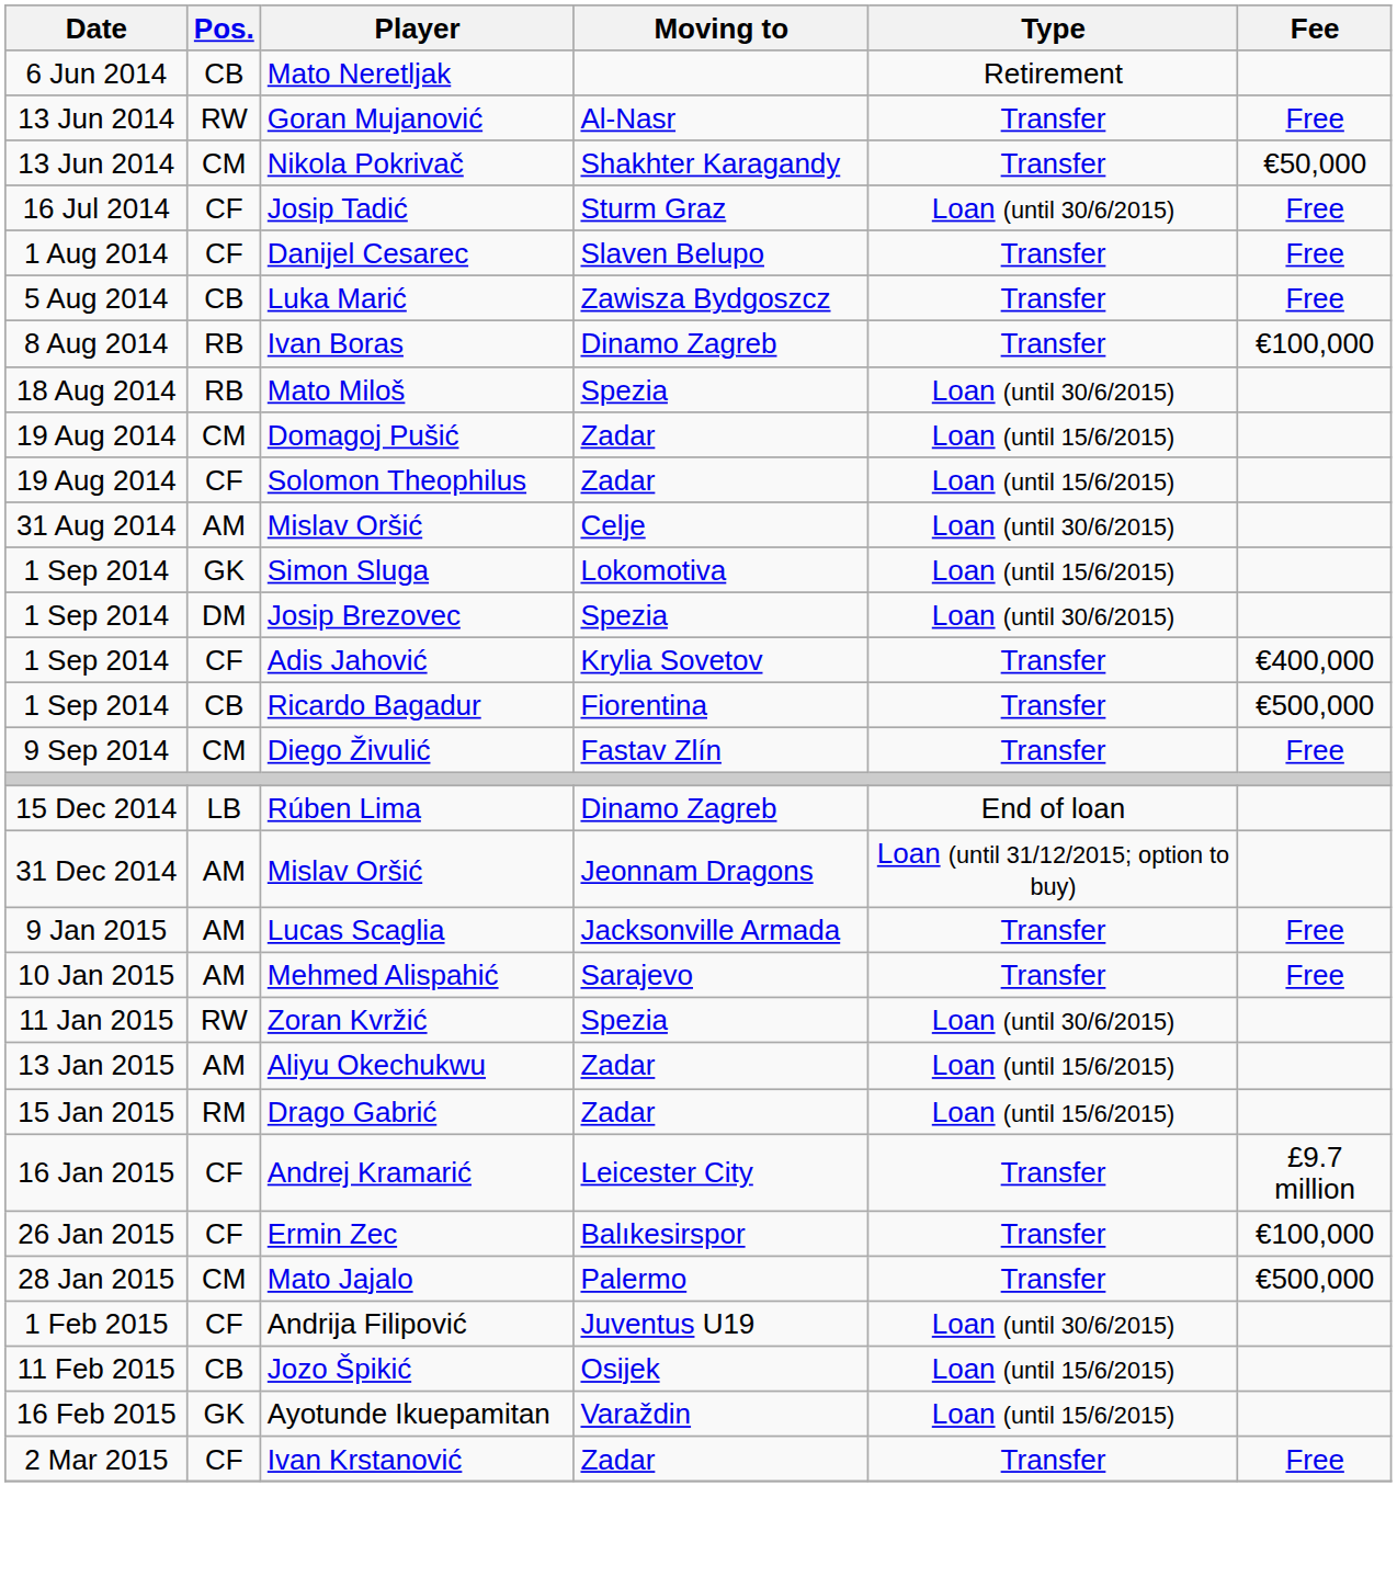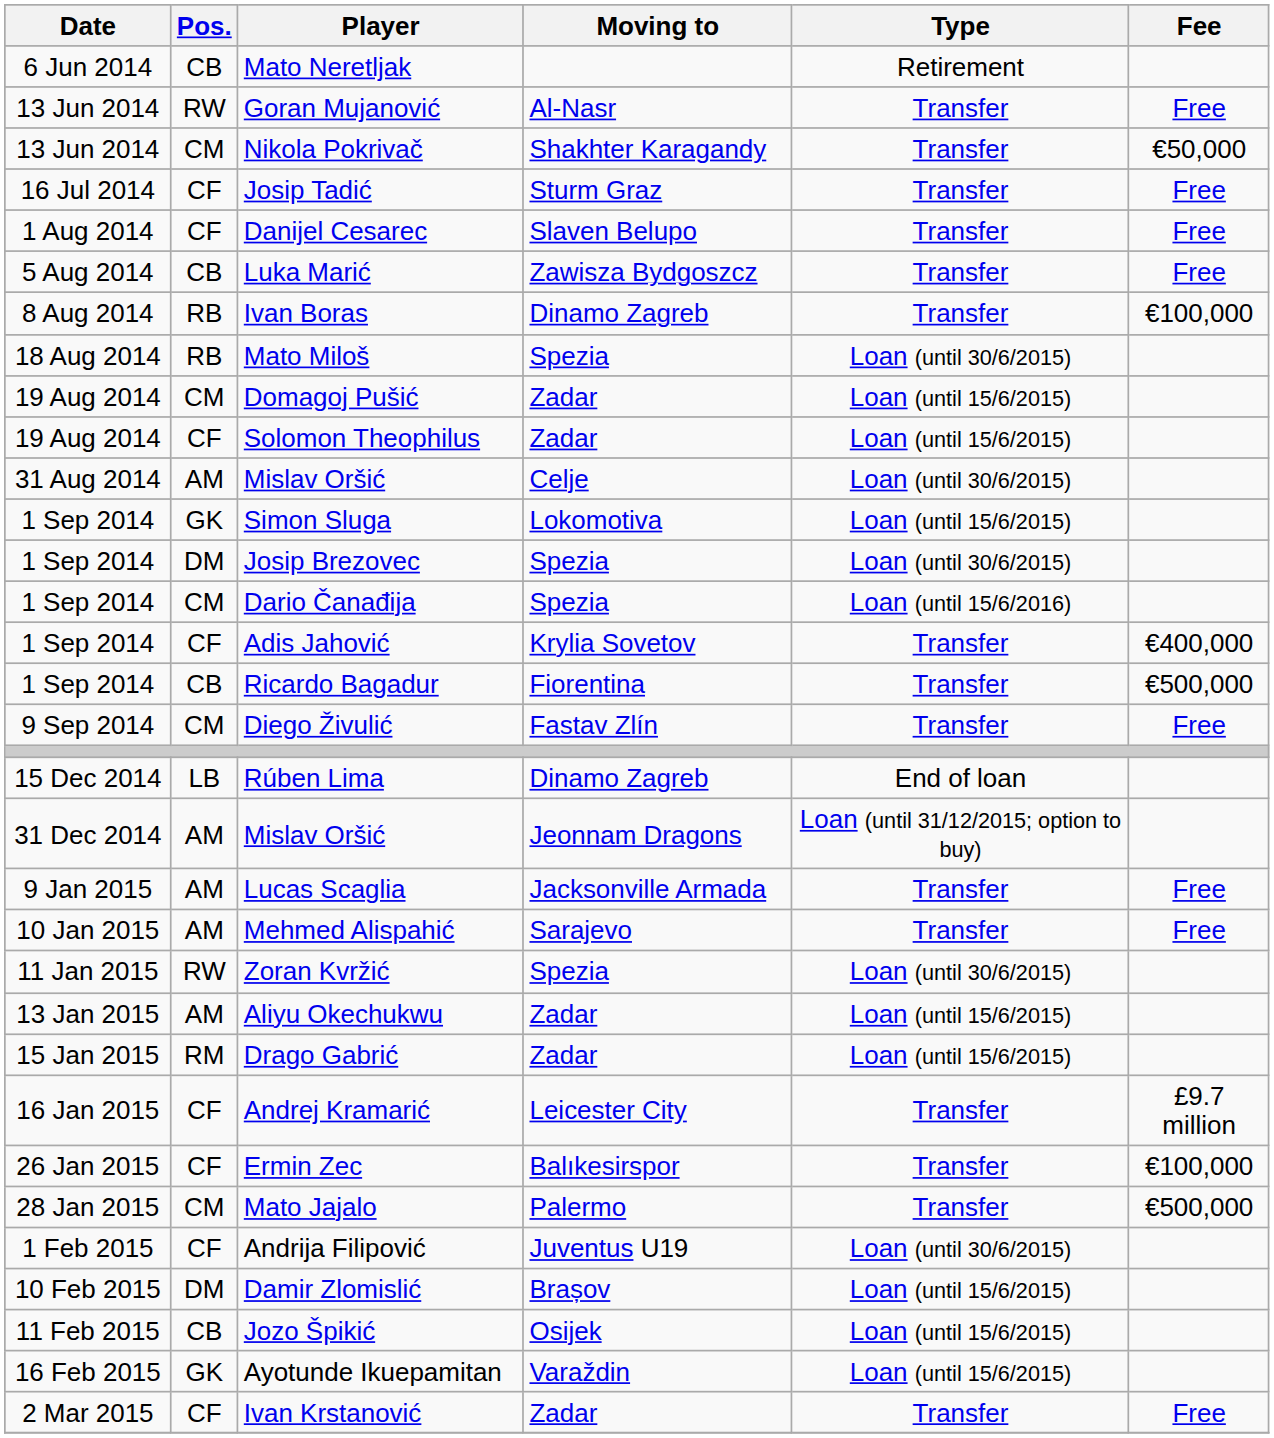 <table class="wikitable" style="font-size: 95%; text-align: center;">
 <tr>
 <th width=90>Date</th>
 <th width=30><a href='#'>Pos.</a></th>
 <th width=160>Player</th>
 <th width=150>Moving to</th>
 <th width=190>Type</th>
 <th width=75>Fee</th>
 </tr>
 <tr>
 <td>6 Jun 2014</td>
 <td>CB</td>
 <td style="text-align:left;"> <a href='#'>Mato Neretljak</a></td>
 <td></td>
 <td>Retirement</td>
 <td></td>
 </tr>
 <tr>
 <td>13 Jun 2014</td>
 <td>RW</td>
 <td style="text-align:left;"> <a href='#'>Goran Mujanović</a></td>
 <td style="text-align:left;"> <a href='#'>Al-Nasr</a></td>
 <td><a href='#'>Transfer</a></td>
 <td><a href='#'>Free</a></td>
 </tr>
 <tr>
 <td>13 Jun 2014</td>
 <td>CM</td>
 <td style="text-align:left;"> <a href='#'>Nikola Pokrivač</a></td>
 <td style="text-align:left;"> <a href='#'>Shakhter Karagandy</a></td>
 <td><a href='#'>Transfer</a></td>
 <td>€50,000</td>
 </tr>
 <tr>
 <td>16 Jul 2014</td>
 <td>CF</td>
 <td style="text-align:left;"> <a href='#'>Josip Tadić</a></td>
 <td style="text-align:left;"> <a href='#'>Sturm Graz</a></td>
-<td><a href='#'>Loan</a> <small>(until 30/6/2015)</small></td>
+<td><a href='#'>Transfer</a></td>
 <td><a href='#'>Free</a></td>
 </tr>
 <tr>
 <td>1 Aug 2014</td>
 <td>CF</td>
 <td style="text-align:left;"> <a href='#'>Danijel Cesarec</a></td>
 <td style="text-align:left;"> <a href='#'>Slaven Belupo</a></td>
 <td><a href='#'>Transfer</a></td>
 <td><a href='#'>Free</a></td>
 </tr>
 <tr>
 <td>5 Aug 2014</td>
 <td>CB</td>
 <td style="text-align:left;"> <a href='#'>Luka Marić</a></td>
 <td style="text-align:left;"> <a href='#'>Zawisza Bydgoszcz</a></td>
 <td><a href='#'>Transfer</a></td>
 <td><a href='#'>Free</a></td>
 </tr>
 <tr>
 <td>8 Aug 2014</td>
 <td>RB</td>
 <td style="text-align:left;"> <a href='#'>Ivan Boras</a></td>
 <td style="text-align:left;"> <a href='#'>Dinamo Zagreb</a></td>
 <td><a href='#'>Transfer</a></td>
 <td>€100,000</td>
 </tr>
 <tr>
 <td>18 Aug 2014</td>
 <td>RB</td>
 <td style="text-align:left;"> <a href='#'>Mato Miloš</a></td>
 <td style="text-align:left;"> <a href='#'>Spezia</a></td>
 <td><a href='#'>Loan</a> <small>(until 30/6/2015)</small></td>
 <td></td>
 </tr>
 <tr>
 <td>19 Aug 2014</td>
 <td>CM</td>
 <td style="text-align:left;"> <a href='#'>Domagoj Pušić</a></td>
 <td style="text-align:left;"> <a href='#'>Zadar</a></td>
 <td><a href='#'>Loan</a> <small>(until 15/6/2015)</small></td>
 <td></td>
 </tr>
 <tr>
 <td>19 Aug 2014</td>
 <td>CF</td>
 <td style="text-align:left;"> <a href='#'>Solomon Theophilus</a></td>
 <td style="text-align:left;"> <a href='#'>Zadar</a></td>
 <td><a href='#'>Loan</a> <small>(until 15/6/2015)</small></td>
 <td></td>
 </tr>
 <tr>
 <td>31 Aug 2014</td>
 <td>AM</td>
 <td style="text-align:left;"> <a href='#'>Mislav Oršić</a></td>
 <td style="text-align:left;"> <a href='#'>Celje</a></td>
 <td><a href='#'>Loan</a> <small>(until 30/6/2015)</small></td>
 <td></td>
 </tr>
 <tr>
 <td>1 Sep 2014</td>
 <td>GK</td>
 <td style="text-align:left;"> <a href='#'>Simon Sluga</a></td>
 <td style="text-align:left;"> <a href='#'>Lokomotiva</a></td>
 <td><a href='#'>Loan</a> <small>(until 15/6/2015)</small></td>
 <td></td>
 </tr>
 <tr>
 <td>1 Sep 2014</td>
 <td>DM</td>
 <td style="text-align:left;"> <a href='#'>Josip Brezovec</a></td>
 <td style="text-align:left;"> <a href='#'>Spezia</a></td>
 <td><a href='#'>Loan</a> <small>(until 30/6/2015)</small></td>
+<td></td>
+</tr>
+<tr>
+<td>1 Sep 2014</td>
+<td>CM</td>
+<td style="text-align:left;"> <a href='#'>Dario Čanađija</a></td>
+<td style="text-align:left;"> <a href='#'>Spezia</a></td>
+<td><a href='#'>Loan</a> <small>(until 15/6/2016)</small></td>
 <td></td>
 </tr>
 <tr>
 <td>1 Sep 2014</td>
 <td>CF</td>
 <td style="text-align:left;"> <a href='#'>Adis Jahović</a></td>
 <td style="text-align:left;"> <a href='#'>Krylia Sovetov</a></td>
 <td><a href='#'>Transfer</a></td>
 <td>€400,000</td>
 </tr>
 <tr>
 <td>1 Sep 2014</td>
 <td>CB</td>
 <td style="text-align:left;"> <a href='#'>Ricardo Bagadur</a></td>
 <td style="text-align:left;"> <a href='#'>Fiorentina</a></td>
 <td><a href='#'>Transfer</a></td>
 <td>€500,000</td>
 </tr>
 <tr>
 <td>9 Sep 2014</td>
 <td>CM</td>
 <td style="text-align:left;"> <a href='#'>Diego Živulić</a></td>
 <td style="text-align:left;"> <a href='#'>Fastav Zlín</a></td>
 <td><a href='#'>Transfer</a></td>
 <td><a href='#'>Free</a></td>
 </tr>
 <tr style="color:#CCCCCC;background-color:#CCCCCC">
 <td colspan="6"></td>
 </tr>
 <tr>
 <td>15 Dec 2014</td>
 <td>LB</td>
 <td style="text-align:left;"> <a href='#'>Rúben Lima</a></td>
 <td style="text-align:left;"> <a href='#'>Dinamo Zagreb</a></td>
 <td>End of loan</td>
 <td></td>
 </tr>
 <tr>
 <td>31 Dec 2014</td>
 <td>AM</td>
 <td style="text-align:left;"> <a href='#'>Mislav Oršić</a></td>
 <td style="text-align:left;"> <a href='#'>Jeonnam Dragons</a></td>
 <td><a href='#'>Loan</a> <small>(until 31/12/2015; option to buy)</small></td>
 <td></td>
 </tr>
 <tr>
 <td>9 Jan 2015</td>
 <td>AM</td>
 <td style="text-align:left;"> <a href='#'>Lucas Scaglia</a></td>
 <td style="text-align:left;"> <a href='#'>Jacksonville Armada</a></td>
 <td><a href='#'>Transfer</a></td>
 <td><a href='#'>Free</a></td>
 </tr>
 <tr>
 <td>10 Jan 2015</td>
 <td>AM</td>
 <td style="text-align:left;"> <a href='#'>Mehmed Alispahić</a></td>
 <td style="text-align:left;"> <a href='#'>Sarajevo</a></td>
 <td><a href='#'>Transfer</a></td>
 <td><a href='#'>Free</a></td>
 </tr>
 <tr>
 <td>11 Jan 2015</td>
 <td>RW</td>
 <td style="text-align:left;"> <a href='#'>Zoran Kvržić</a></td>
 <td style="text-align:left;"> <a href='#'>Spezia</a></td>
 <td><a href='#'>Loan</a> <small>(until 30/6/2015)</small></td>
 <td></td>
 </tr>
 <tr>
 <td>13 Jan 2015</td>
 <td>AM</td>
 <td style="text-align:left;"> <a href='#'>Aliyu Okechukwu</a></td>
 <td style="text-align:left;"> <a href='#'>Zadar</a></td>
 <td><a href='#'>Loan</a> <small>(until 15/6/2015)</small></td>
 <td></td>
 </tr>
 <tr>
 <td>15 Jan 2015</td>
 <td>RM</td>
 <td style="text-align:left;"> <a href='#'>Drago Gabrić</a></td>
 <td style="text-align:left;"> <a href='#'>Zadar</a></td>
 <td><a href='#'>Loan</a> <small>(until 15/6/2015)</small></td>
 <td></td>
 </tr>
 <tr>
 <td>16 Jan 2015</td>
 <td>CF</td>
 <td style="text-align:left;"> <a href='#'>Andrej Kramarić</a></td>
 <td style="text-align:left;"> <a href='#'>Leicester City</a></td>
 <td><a href='#'>Transfer</a></td>
 <td>£9.7 million</td>
 </tr>
 <tr>
 <td>26 Jan 2015</td>
 <td>CF</td>
 <td style="text-align:left;"> <a href='#'>Ermin Zec</a></td>
 <td style="text-align:left;"> <a href='#'>Balıkesirspor</a></td>
 <td><a href='#'>Transfer</a></td>
 <td>€100,000</td>
 </tr>
 <tr>
 <td>28 Jan 2015</td>
 <td>CM</td>
 <td style="text-align:left;"> <a href='#'>Mato Jajalo</a></td>
 <td style="text-align:left;"> <a href='#'>Palermo</a></td>
 <td><a href='#'>Transfer</a></td>
 <td>€500,000</td>
 </tr>
 <tr>
 <td>1 Feb 2015</td>
 <td>CF</td>
 <td style="text-align:left;"> Andrija Filipović</td>
 <td style="text-align:left;"> <a href='#'>Juventus</a> U19</td>
 <td><a href='#'>Loan</a> <small>(until 30/6/2015)</small></td>
 <td></td>
 </tr>
 <tr>
+<td>10 Feb 2015</td>
+<td>DM</td>
+<td style="text-align:left;"> <a href='#'>Damir Zlomislić</a></td>
+<td style="text-align:left;"> <a href='#'>Brașov</a></td>
+<td><a href='#'>Loan</a> <small>(until 15/6/2015)</small></td>
+<td></td>
+</tr>
+<tr>
 <td>11 Feb 2015</td>
 <td>CB</td>
 <td style="text-align:left;"> <a href='#'>Jozo Špikić</a></td>
 <td style="text-align:left;"> <a href='#'>Osijek</a></td>
 <td><a href='#'>Loan</a> <small>(until 15/6/2015)</small></td>
 <td></td>
 </tr>
 <tr>
 <td>16 Feb 2015</td>
 <td>GK</td>
 <td style="text-align:left;"> Ayotunde Ikuepamitan</td>
 <td style="text-align:left;"> <a href='#'>Varaždin</a></td>
 <td><a href='#'>Loan</a> <small>(until 15/6/2015)</small></td>
 <td></td>
 </tr>
 <tr>
 <td>2 Mar 2015</td>
 <td>CF</td>
 <td style="text-align:left;"> <a href='#'>Ivan Krstanović</a></td>
 <td style="text-align:left;"> <a href='#'>Zadar</a></td>
 <td><a href='#'>Transfer</a></td>
 <td><a href='#'>Free</a></td>
 </tr>
 <tr>
 </tr>
 </table>
